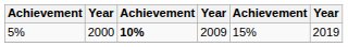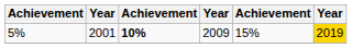 <table class=wikitable>
 <tr>
 <th>Achievement</th>
 <th>Year</th>
 <th>Achievement</th>
 <th>Year</th>
 <th>Achievement</th>
 <th>Year</th>
 </tr>
 <tr>
 <td>5%</td>
-<td>2000</td>
+<td>2001</td>
 <td><strong>10%</strong></td>
 <td>2009</td>
 <td>15%</td>
-<td>2019</td>
+<td style="background: gold;">2019</td>
 </tr>
 <tr>
 </tr>
 </table>
